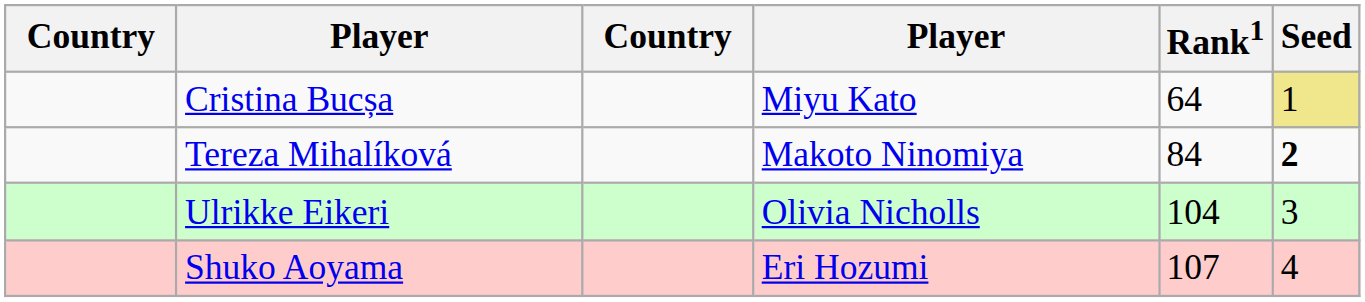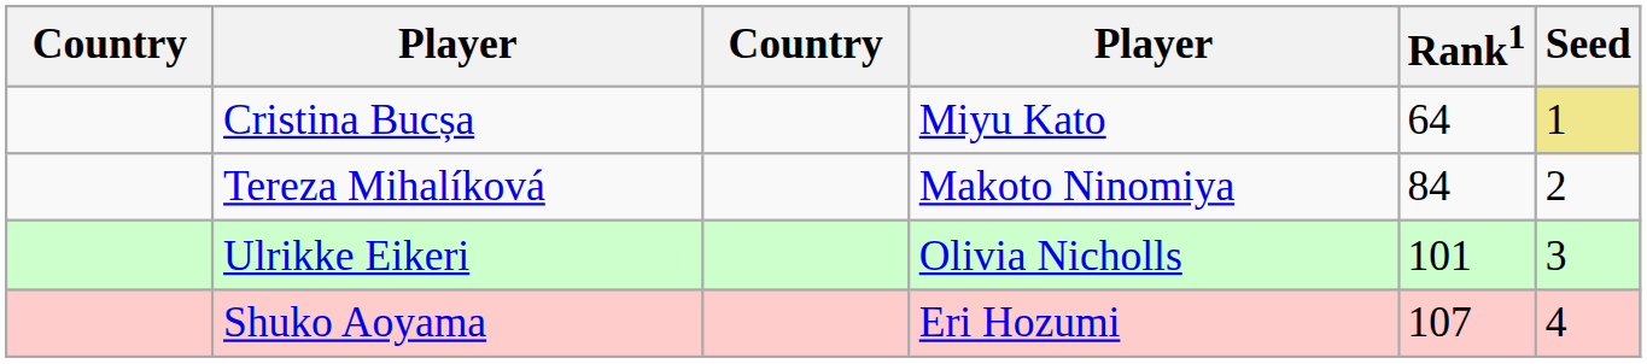 <table class="sortable wikitable">
 <tr>
 <th width="70">Country</th>
 <th width="175">Player</th>
 <th width="70">Country</th>
 <th width="175">Player</th>
 <th>Rank<sup>1</sup></th>
 <th>Seed</th>
 </tr>
 <tr>
 <td></td>
 <td><a href='#'>Cristina Bucșa</a></td>
 <td></td>
 <td><a href='#'>Miyu Kato</a></td>
 <td>64</td>
 <td style="background: khaki;">1</td>
 </tr>
 <tr>
 <td></td>
 <td><a href='#'>Tereza Mihalíková</a></td>
 <td></td>
 <td><a href='#'>Makoto Ninomiya</a></td>
 <td>84</td>
-<td><strong>2</strong></td>
+<td>2</td>
 </tr>
 <tr style="background:#cfc;">
 <td></td>
 <td><a href='#'>Ulrikke Eikeri</a></td>
 <td></td>
 <td><a href='#'>Olivia Nicholls</a></td>
-<td>104</td>
+<td>101</td>
 <td>3</td>
 </tr>
 <tr style="background:#fcc;">
 <td></td>
 <td><a href='#'>Shuko Aoyama</a></td>
 <td></td>
 <td><a href='#'>Eri Hozumi</a></td>
 <td>107</td>
 <td>4</td>
 </tr>
 </table>
